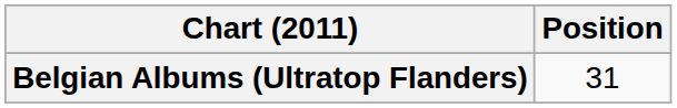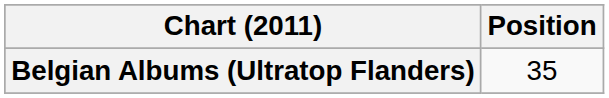 <table class="wikitable plainrowheaders"  style="text-align:center">
 <tr>
 <th scope="col">Chart (2011)</th>
 <th scope="col">Position</th>
 </tr>
 <tr>
 <th scope="row">Belgian Albums (Ultratop Flanders)</th>
-<td>31</td>
+<td>35</td>
 </tr>
 </table>
